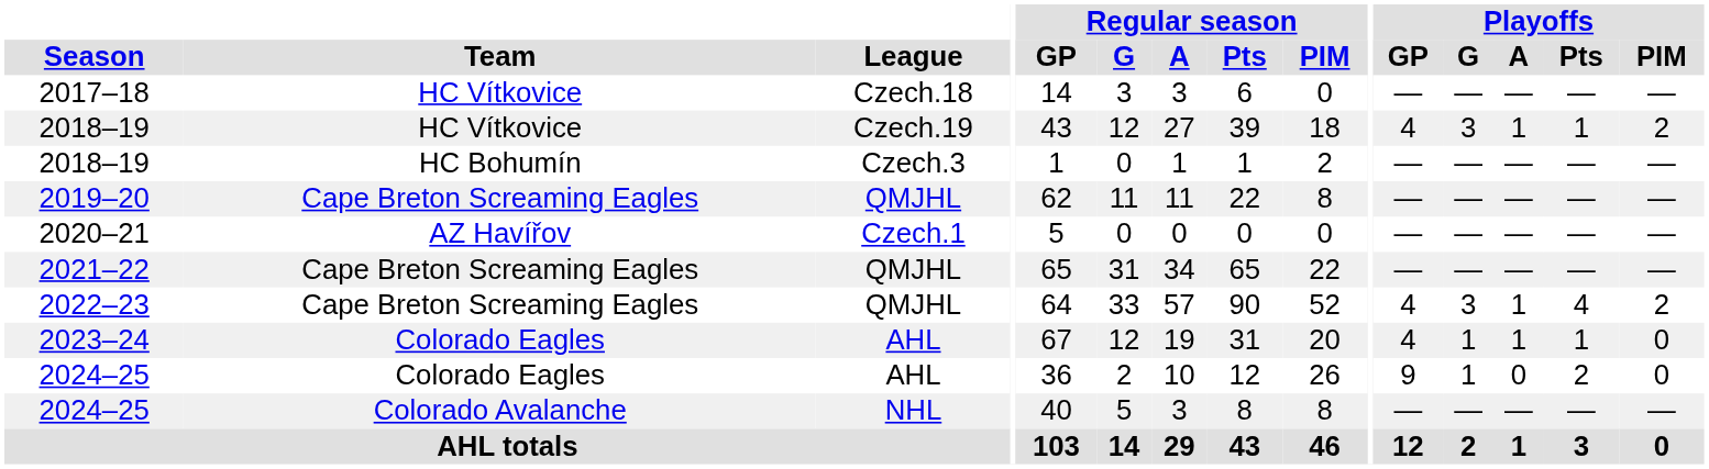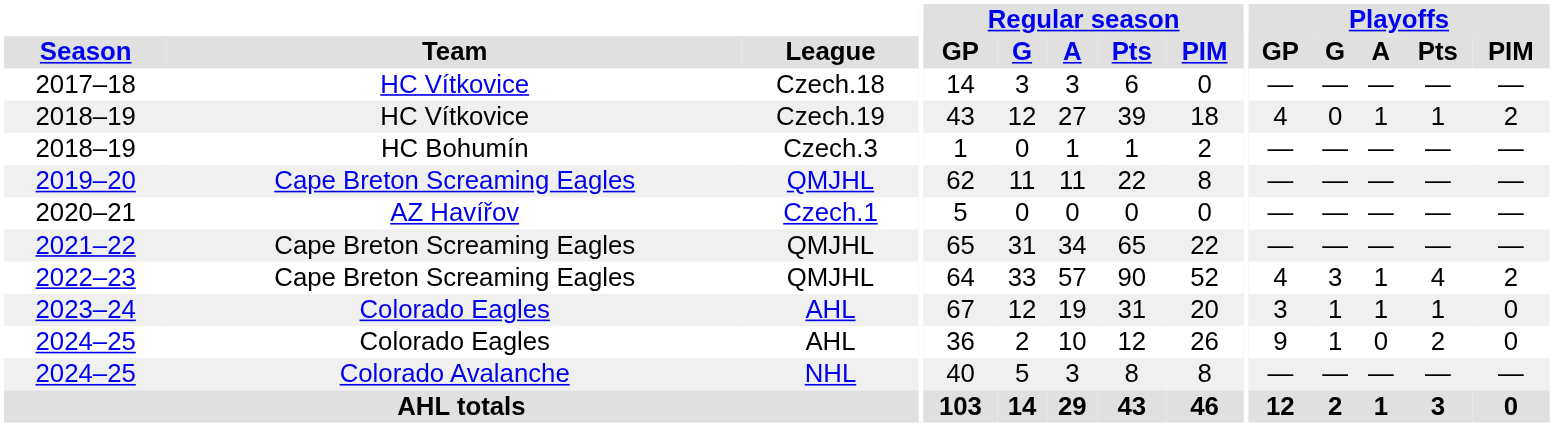 <table border="0" cellpadding="1" cellspacing="0" style="text-align:center; width:60em">
 <tr bgcolor="#e0e0e0">
 <th colspan="3" bgcolor="#ffffff"></th>
 <th rowspan="92" bgcolor="#ffffff"></th>
 <th colspan="5"><a href='#'>Regular season</a></th>
 <th rowspan="92" bgcolor="#ffffff"></th>
 <th colspan="5"><a href='#'>Playoffs</a></th>
 </tr>
 <tr bgcolor="#e0e0e0">
 <th><a href='#'>Season</a></th>
 <th>Team</th>
 <th>League</th>
 <th>GP</th>
 <th><a href='#'>G</a></th>
 <th><a href='#'>A</a></th>
 <th><a href='#'>Pts</a></th>
 <th><a href='#'>PIM</a></th>
 <th>GP</th>
 <th>G</th>
 <th>A</th>
 <th>Pts</th>
 <th>PIM</th>
 </tr>
 <tr>
 <td>2017–18</td>
 <td><a href='#'>HC Vítkovice</a></td>
 <td>Czech.18</td>
 <td>14</td>
 <td>3</td>
 <td>3</td>
 <td>6</td>
 <td>0</td>
 <td>—</td>
 <td>—</td>
 <td>—</td>
 <td>—</td>
 <td>—</td>
 </tr>
 <tr bgcolor="#f0f0f0">
 <td>2018–19</td>
 <td>HC Vítkovice</td>
 <td>Czech.19</td>
 <td>43</td>
 <td>12</td>
 <td>27</td>
 <td>39</td>
 <td>18</td>
 <td>4</td>
-<td>3</td>
+<td>0</td>
 <td>1</td>
 <td>1</td>
 <td>2</td>
 </tr>
 <tr>
 <td>2018–19</td>
 <td>HC Bohumín</td>
 <td>Czech.3</td>
 <td>1</td>
 <td>0</td>
 <td>1</td>
 <td>1</td>
 <td>2</td>
 <td>—</td>
 <td>—</td>
 <td>—</td>
 <td>—</td>
 <td>—</td>
 </tr>
 <tr bgcolor="#f0f0f0">
 <td><a href='#'>2019–20</a></td>
 <td><a href='#'>Cape Breton Screaming Eagles</a></td>
 <td><a href='#'>QMJHL</a></td>
 <td>62</td>
 <td>11</td>
 <td>11</td>
 <td>22</td>
 <td>8</td>
 <td>—</td>
 <td>—</td>
 <td>—</td>
 <td>—</td>
 <td>—</td>
 </tr>
 <tr>
 <td>2020–21</td>
 <td><a href='#'>AZ Havířov</a></td>
 <td><a href='#'>Czech.1</a></td>
 <td>5</td>
 <td>0</td>
 <td>0</td>
 <td>0</td>
 <td>0</td>
 <td>—</td>
 <td>—</td>
 <td>—</td>
 <td>—</td>
 <td>—</td>
 </tr>
 <tr bgcolor="#f0f0f0">
 <td><a href='#'>2021–22</a></td>
 <td>Cape Breton Screaming Eagles</td>
 <td>QMJHL</td>
 <td>65</td>
 <td>31</td>
 <td>34</td>
 <td>65</td>
 <td>22</td>
 <td>—</td>
 <td>—</td>
 <td>—</td>
 <td>—</td>
 <td>—</td>
 </tr>
 <tr>
 <td><a href='#'>2022–23</a></td>
 <td>Cape Breton Screaming Eagles</td>
 <td>QMJHL</td>
 <td>64</td>
 <td>33</td>
 <td>57</td>
 <td>90</td>
 <td>52</td>
 <td>4</td>
 <td>3</td>
 <td>1</td>
 <td>4</td>
 <td>2</td>
 </tr>
 <tr bgcolor="#f0f0f0">
 <td><a href='#'>2023–24</a></td>
 <td><a href='#'>Colorado Eagles</a></td>
 <td><a href='#'>AHL</a></td>
 <td>67</td>
 <td>12</td>
 <td>19</td>
 <td>31</td>
 <td>20</td>
-<td>4</td>
+<td>3</td>
 <td>1</td>
 <td>1</td>
 <td>1</td>
 <td>0</td>
 </tr>
 <tr>
 <td><a href='#'>2024–25</a></td>
 <td>Colorado Eagles</td>
 <td>AHL</td>
 <td>36</td>
 <td>2</td>
 <td>10</td>
 <td>12</td>
 <td>26</td>
 <td>9</td>
 <td>1</td>
 <td>0</td>
 <td>2</td>
 <td>0</td>
 </tr>
 <tr bgcolor="#f0f0f0">
 <td><a href='#'>2024–25</a></td>
 <td><a href='#'>Colorado Avalanche</a></td>
 <td><a href='#'>NHL</a></td>
 <td>40</td>
 <td>5</td>
 <td>3</td>
 <td>8</td>
 <td>8</td>
 <td>—</td>
 <td>—</td>
 <td>—</td>
 <td>—</td>
 <td>—</td>
 </tr>
 <tr bgcolor="#e0e0e0">
 <th colspan="3">AHL totals</th>
 <th>103</th>
 <th>14</th>
 <th>29</th>
 <th>43</th>
 <th>46</th>
 <th>12</th>
 <th>2</th>
 <th>1</th>
 <th>3</th>
 <th>0</th>
 </tr>
 </table>
